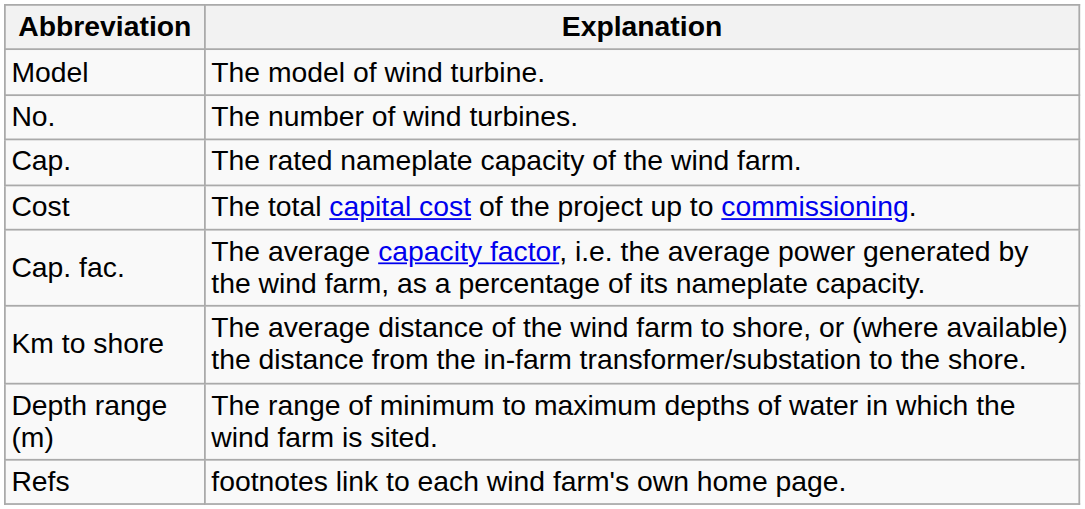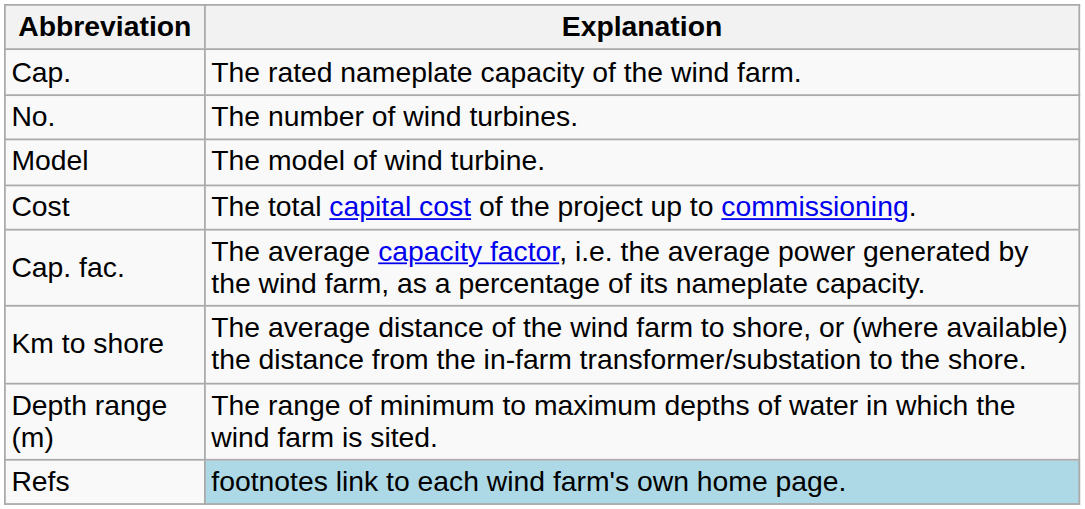 <table class=wikitable>
 <tr>
 <th>Abbreviation</th>
 <th>Explanation</th>
 </tr>
 <tr>
-<td>Model</td>
-<td>The model of wind turbine.</td>
+<td>Cap.</td>
+<td>The rated nameplate capacity of the wind farm.</td>
 </tr>
 <tr>
 <td>No.</td>
 <td>The number of wind turbines.</td>
 </tr>
 <tr>
-<td>Cap.</td>
-<td>The rated nameplate capacity of the wind farm.</td>
+<td>Model</td>
+<td>The model of wind turbine.</td>
 </tr>
 <tr>
 <td>Cost</td>
 <td>The total <a href='#'>capital cost</a> of the project up to <a href='#'>commissioning</a>.</td>
 </tr>
 <tr>
 <td>Cap. fac.</td>
 <td>The average <a href='#'>capacity factor</a>, i.e. the average power generated by the wind farm, as a percentage of its nameplate capacity.</td>
 </tr>
 <tr>
 <td>Km to shore</td>
 <td>The average distance of the wind farm to shore, or (where available) the distance from the in-farm transformer/substation to the shore.</td>
 </tr>
 <tr>
 <td>Depth range (m)</td>
 <td>The range of minimum to maximum depths of water in which the wind farm is sited.</td>
 </tr>
 <tr>
 <td>Refs</td>
-<td> footnotes link to each wind farm's own home page.</td>
+<td style="background: lightblue;"> footnotes link to each wind farm's own home page.</td>
 </tr>
 </table>
